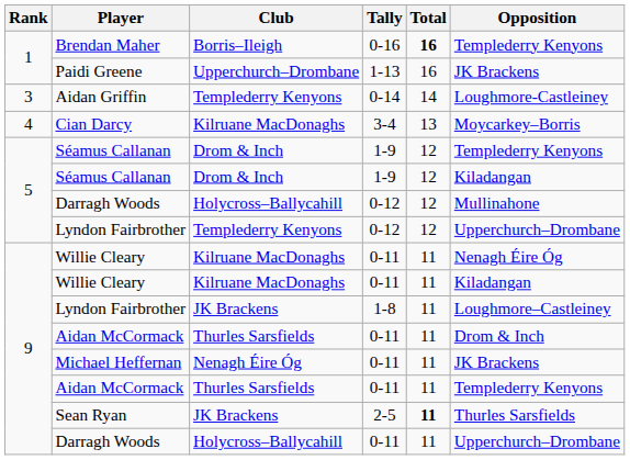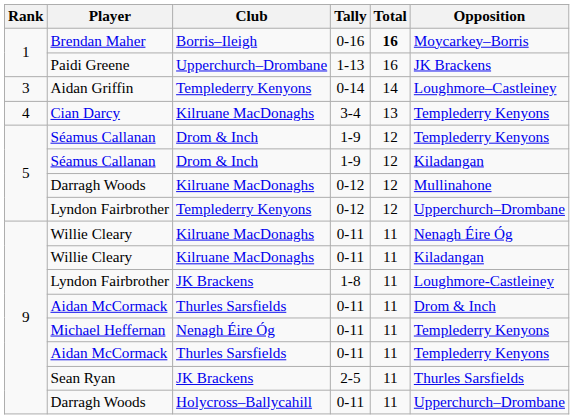 <table class="wikitable">
 <tr>
 <th>Rank</th>
 <th>Player</th>
 <th>Club</th>
 <th>Tally</th>
 <th>Total</th>
 <th>Opposition</th>
 </tr>
 <tr>
 <td rowspan="2" style="text-align:center;">1</td>
 <td><a href='#'>Brendan Maher</a></td>
 <td><a href='#'>Borris–Ileigh</a></td>
 <td align=center>0-16</td>
 <td align=center><strong>16</strong></td>
-<td><a href='#'>Templederry Kenyons</a></td>
+<td><a href='#'>Moycarkey–Borris</a></td>
 </tr>
 <tr>
 <td>Paidi Greene</td>
 <td><a href='#'>Upperchurch–Drombane</a></td>
 <td align=center>1-13</td>
 <td align=center>16</td>
 <td><a href='#'>JK Brackens</a></td>
 </tr>
 <tr>
 <td rowspan="1" style="text-align:center;">3</td>
 <td>Aidan Griffin</td>
 <td><a href='#'>Templederry Kenyons</a></td>
 <td align=center>0-14</td>
 <td align=center>14</td>
-<td><a href='#'>Loughmore-Castleiney</a></td>
+<td><a href='#'>Loughmore–Castleiney</a></td>
 </tr>
 <tr>
 <td rowspan="1" style="text-align:center;">4</td>
 <td><a href='#'>Cian Darcy</a></td>
 <td><a href='#'>Kilruane MacDonaghs</a></td>
 <td align=center>3-4</td>
 <td align=center>13</td>
-<td><a href='#'>Moycarkey–Borris</a></td>
+<td><a href='#'>Templederry Kenyons</a></td>
 </tr>
 <tr>
 <td rowspan="4" style="text-align:center;">5</td>
 <td><a href='#'>Séamus Callanan</a></td>
 <td><a href='#'>Drom & Inch</a></td>
 <td align=center>1-9</td>
 <td align=center>12</td>
 <td><a href='#'>Templederry Kenyons</a></td>
 </tr>
 <tr>
 <td><a href='#'>Séamus Callanan</a></td>
 <td><a href='#'>Drom & Inch</a></td>
 <td align=center>1-9</td>
 <td align=center>12</td>
 <td><a href='#'>Kiladangan</a></td>
 </tr>
 <tr>
 <td>Darragh Woods</td>
-<td><a href='#'>Holycross–Ballycahill</a></td>
+<td><a href='#'>Kilruane MacDonaghs</a></td>
 <td align=center>0-12</td>
 <td align=center>12</td>
 <td><a href='#'>Mullinahone</a></td>
 </tr>
 <tr>
 <td>Lyndon Fairbrother</td>
 <td><a href='#'>Templederry Kenyons</a></td>
 <td align=center>0-12</td>
 <td align=center>12</td>
 <td><a href='#'>Upperchurch–Drombane</a></td>
 </tr>
 <tr>
 <td rowspan="8" style="text-align:center;">9</td>
 <td>Willie Cleary</td>
 <td><a href='#'>Kilruane MacDonaghs</a></td>
 <td align=center>0-11</td>
 <td align=center>11</td>
 <td><a href='#'>Nenagh Éire Óg</a></td>
 </tr>
 <tr>
 <td>Willie Cleary</td>
 <td><a href='#'>Kilruane MacDonaghs</a></td>
 <td align=center>0-11</td>
 <td align=center>11</td>
 <td><a href='#'>Kiladangan</a></td>
 </tr>
 <tr>
 <td>Lyndon Fairbrother</td>
 <td><a href='#'>JK Brackens</a></td>
 <td align=center>1-8</td>
 <td align=center>11</td>
-<td><a href='#'>Loughmore–Castleiney</a></td>
+<td><a href='#'>Loughmore-Castleiney</a></td>
 </tr>
 <tr>
 <td><a href='#'>Aidan McCormack</a></td>
 <td><a href='#'>Thurles Sarsfields</a></td>
 <td align=center>0-11</td>
 <td align=center>11</td>
 <td><a href='#'>Drom & Inch</a></td>
 </tr>
 <tr>
 <td><a href='#'>Michael Heffernan</a></td>
 <td><a href='#'>Nenagh Éire Óg</a></td>
 <td align=center>0-11</td>
 <td align=center>11</td>
-<td><a href='#'>JK Brackens</a></td>
+<td><a href='#'>Templederry Kenyons</a></td>
 </tr>
 <tr>
 <td><a href='#'>Aidan McCormack</a></td>
 <td><a href='#'>Thurles Sarsfields</a></td>
 <td align=center>0-11</td>
 <td align=center>11</td>
 <td><a href='#'>Templederry Kenyons</a></td>
 </tr>
 <tr>
 <td>Sean Ryan</td>
 <td><a href='#'>JK Brackens</a></td>
 <td align=center>2-5</td>
-<td align=center><strong>11</strong></td>
+<td align=center>11</td>
 <td><a href='#'>Thurles Sarsfields</a></td>
 </tr>
 <tr>
 <td>Darragh Woods</td>
 <td><a href='#'>Holycross–Ballycahill</a></td>
 <td align=center>0-11</td>
 <td align=center>11</td>
 <td><a href='#'>Upperchurch–Drombane</a></td>
 </tr>
 </table>
